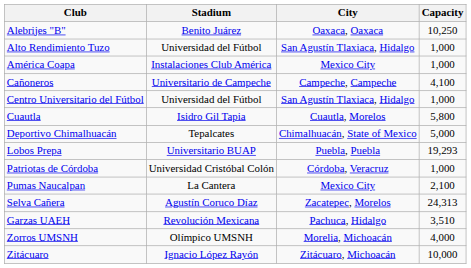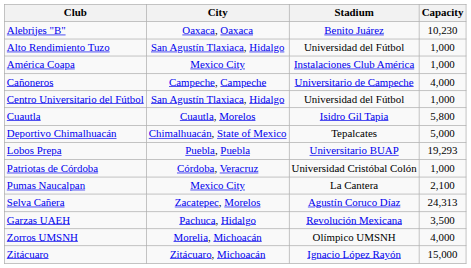 <table class="wikitable sortable" style="text-align: center;">
 <tr>
 <th>Club</th>
+<th>City</th>
 <th>Stadium</th>
-<th>City</th>
 <th>Capacity</th>
 </tr>
 <tr>
 <td align="left"><a href='#'>Alebrijes "B"</a></td>
+<td><a href='#'>Oaxaca</a>, <a href='#'>Oaxaca</a></td>
 <td><a href='#'>Benito Juárez</a></td>
-<td><a href='#'>Oaxaca</a>, <a href='#'>Oaxaca</a></td>
-<td>10,250</td>
+<td>10,230</td>
 </tr>
 <tr>
 <td align="left"><a href='#'>Alto Rendimiento Tuzo</a></td>
+<td><a href='#'>San Agustín Tlaxiaca</a>, <a href='#'>Hidalgo</a></td>
 <td>Universidad del Fútbol</td>
-<td><a href='#'>San Agustín Tlaxiaca</a>, <a href='#'>Hidalgo</a></td>
 <td>1,000</td>
 </tr>
 <tr>
 <td align="left"><a href='#'>América Coapa</a></td>
+<td><a href='#'>Mexico City</a></td>
 <td><a href='#'>Instalaciones Club América</a></td>
-<td><a href='#'>Mexico City</a></td>
 <td>1,000</td>
 </tr>
 <tr>
 <td align="left"><a href='#'>Cañoneros</a></td>
+<td><a href='#'>Campeche</a>, <a href='#'>Campeche</a></td>
 <td><a href='#'>Universitario de Campeche</a></td>
-<td><a href='#'>Campeche</a>, <a href='#'>Campeche</a></td>
-<td>4,100</td>
+<td>4,000</td>
 </tr>
 <tr>
 <td align="left"><a href='#'>Centro Universitario del Fútbol</a></td>
+<td><a href='#'>San Agustín Tlaxiaca</a>, <a href='#'>Hidalgo</a></td>
 <td>Universidad del Fútbol</td>
-<td><a href='#'>San Agustín Tlaxiaca</a>, <a href='#'>Hidalgo</a></td>
 <td>1,000</td>
 </tr>
 <tr>
 <td align="left"><a href='#'>Cuautla</a></td>
+<td><a href='#'>Cuautla</a>, <a href='#'>Morelos</a></td>
 <td><a href='#'>Isidro Gil Tapia</a></td>
-<td><a href='#'>Cuautla</a>, <a href='#'>Morelos</a></td>
 <td>5,800</td>
 </tr>
 <tr>
 <td align="left"><a href='#'>Deportivo Chimalhuacán</a></td>
+<td><a href='#'>Chimalhuacán</a>, <a href='#'>State of Mexico</a></td>
 <td>Tepalcates</td>
-<td><a href='#'>Chimalhuacán</a>, <a href='#'>State of Mexico</a></td>
 <td>5,000</td>
 </tr>
 <tr>
 <td align="left"><a href='#'>Lobos Prepa</a></td>
+<td><a href='#'>Puebla</a>, <a href='#'>Puebla</a></td>
 <td><a href='#'>Universitario BUAP</a></td>
-<td><a href='#'>Puebla</a>, <a href='#'>Puebla</a></td>
 <td>19,293</td>
 </tr>
 <tr>
 <td align="left"><a href='#'>Patriotas de Córdoba</a></td>
+<td><a href='#'>Córdoba</a>, <a href='#'>Veracruz</a></td>
 <td>Universidad Cristóbal Colón</td>
-<td><a href='#'>Córdoba</a>, <a href='#'>Veracruz</a></td>
 <td>1,000</td>
 </tr>
 <tr>
 <td align="left"><a href='#'>Pumas Naucalpan</a></td>
+<td><a href='#'>Mexico City</a></td>
 <td>La Cantera</td>
-<td><a href='#'>Mexico City</a></td>
 <td>2,100</td>
 </tr>
 <tr>
 <td align="left"><a href='#'>Selva Cañera</a></td>
+<td><a href='#'>Zacatepec</a>, <a href='#'>Morelos</a></td>
 <td><a href='#'>Agustín Coruco Díaz</a></td>
-<td><a href='#'>Zacatepec</a>, <a href='#'>Morelos</a></td>
 <td>24,313</td>
 </tr>
 <tr>
 <td align="left"><a href='#'>Garzas UAEH</a></td>
+<td><a href='#'>Pachuca</a>, <a href='#'>Hidalgo</a></td>
 <td><a href='#'>Revolución Mexicana</a></td>
-<td><a href='#'>Pachuca</a>, <a href='#'>Hidalgo</a></td>
-<td>3,510</td>
+<td>3,500</td>
 </tr>
 <tr>
 <td align="left"><a href='#'>Zorros UMSNH</a></td>
+<td><a href='#'>Morelia</a>, <a href='#'>Michoacán</a></td>
 <td>Olímpico UMSNH</td>
-<td><a href='#'>Morelia</a>, <a href='#'>Michoacán</a></td>
 <td>4,000</td>
 </tr>
 <tr>
 <td align="left"><a href='#'>Zitácuaro</a></td>
+<td><a href='#'>Zitácuaro</a>, <a href='#'>Michoacán</a></td>
 <td><a href='#'>Ignacio López Rayón</a></td>
-<td><a href='#'>Zitácuaro</a>, <a href='#'>Michoacán</a></td>
-<td>10,000</td>
+<td>15,000</td>
 </tr>
 </table>
